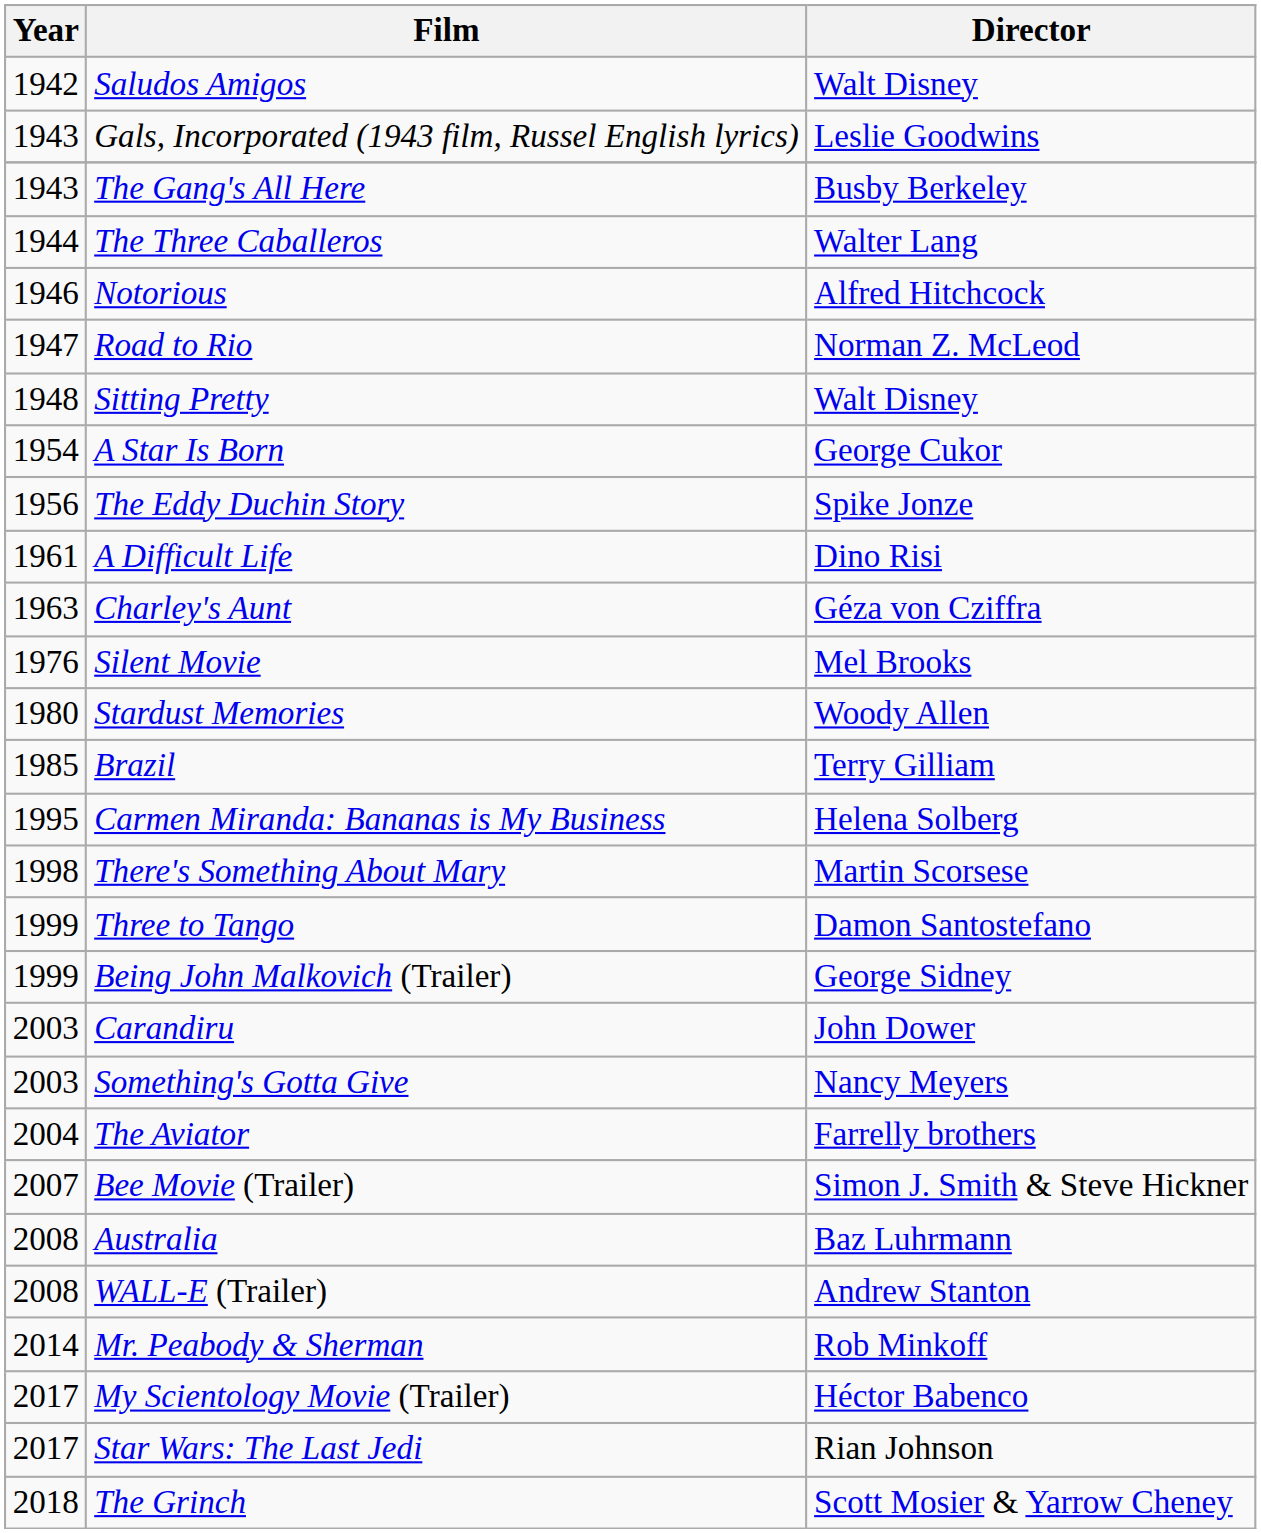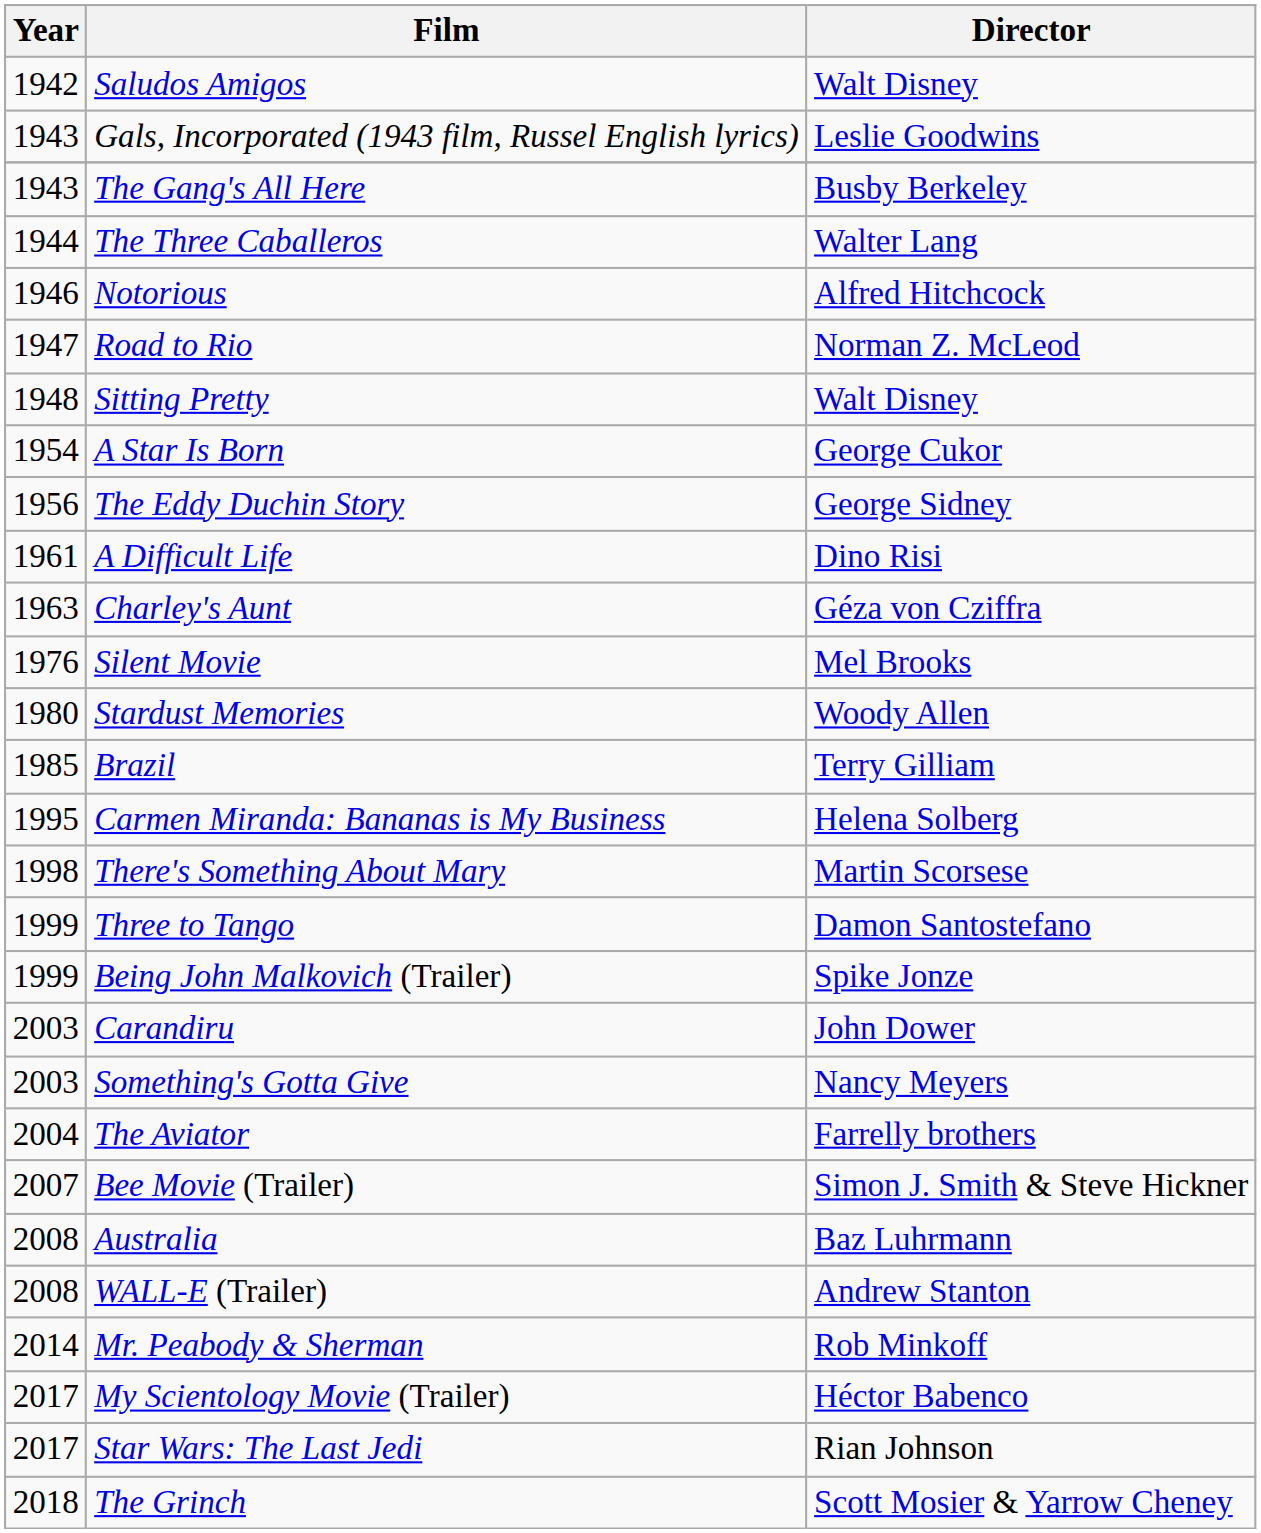 <table class="wikitable">
 <tr>
 <th>Year</th>
 <th>Film</th>
 <th>Director</th>
 </tr>
 <tr>
 <td>1942</td>
 <td><em><a href='#'>Saludos Amigos</a></em></td>
 <td><a href='#'>Walt Disney</a></td>
 </tr>
 <tr>
 <td>1943</td>
 <td><em>Gals, Incorporated  (1943 film, Russel English lyrics)</em> </td>
 <td><a href='#'>Leslie Goodwins</a></td>
 </tr>
 <tr>
 </tr>
 <tr>
 <td>1943</td>
 <td><em><a href='#'>The Gang's All Here</a></em></td>
 <td><a href='#'>Busby Berkeley</a></td>
 </tr>
 <tr>
 <td>1944</td>
 <td><em><a href='#'>The Three Caballeros</a></em></td>
 <td><a href='#'>Walter Lang</a></td>
 </tr>
 <tr>
 <td>1946</td>
 <td><em><a href='#'>Notorious</a></em></td>
 <td><a href='#'>Alfred Hitchcock</a></td>
 </tr>
 <tr>
 <td>1947</td>
 <td><em><a href='#'>Road to Rio</a></em></td>
 <td><a href='#'>Norman Z. McLeod</a></td>
 </tr>
 <tr>
 <td>1948</td>
 <td><em><a href='#'>Sitting Pretty</a></em></td>
 <td><a href='#'>Walt Disney</a></td>
 </tr>
 <tr>
 <td>1954</td>
 <td><em><a href='#'>A Star Is Born</a></em></td>
 <td><a href='#'>George Cukor</a></td>
 </tr>
 <tr>
 <td>1956</td>
 <td><em><a href='#'>The Eddy Duchin Story</a></em></td>
-<td><a href='#'>Spike Jonze</a></td>
+<td><a href='#'>George Sidney</a></td>
 </tr>
 <tr>
 <td>1961</td>
 <td><em><a href='#'>A Difficult Life</a></em></td>
 <td><a href='#'>Dino Risi</a></td>
 </tr>
 <tr>
 <td>1963</td>
 <td><em><a href='#'>Charley's Aunt</a></em></td>
 <td><a href='#'>Géza von Cziffra</a></td>
 </tr>
 <tr>
 <td>1976</td>
 <td><em><a href='#'>Silent Movie</a></em></td>
 <td><a href='#'>Mel Brooks</a></td>
 </tr>
 <tr>
 <td>1980</td>
 <td><em><a href='#'>Stardust Memories</a></em></td>
 <td><a href='#'>Woody Allen</a></td>
 </tr>
 <tr>
 <td>1985</td>
 <td><em><a href='#'>Brazil</a></em></td>
 <td><a href='#'>Terry Gilliam</a></td>
 </tr>
 <tr>
 <td>1995</td>
 <td><em><a href='#'>Carmen Miranda: Bananas is My Business</a></em></td>
 <td><a href='#'>Helena Solberg</a></td>
 </tr>
 <tr>
 <td>1998</td>
 <td><em><a href='#'>There's Something About Mary</a></em></td>
 <td><a href='#'>Martin Scorsese</a></td>
 </tr>
 <tr>
 <td>1999</td>
 <td><em><a href='#'>Three to Tango</a></em></td>
 <td><a href='#'>Damon Santostefano</a></td>
 </tr>
 <tr>
 <td>1999</td>
 <td><em><a href='#'>Being John Malkovich</a></em> (Trailer)</td>
-<td><a href='#'>George Sidney</a></td>
+<td><a href='#'>Spike Jonze</a></td>
 </tr>
 <tr>
 <td>2003</td>
 <td><em><a href='#'>Carandiru</a></em></td>
 <td><a href='#'>John Dower</a></td>
 </tr>
 <tr>
 <td>2003</td>
 <td><em><a href='#'>Something's Gotta Give</a></em></td>
 <td><a href='#'>Nancy Meyers</a></td>
 </tr>
 <tr>
 <td>2004</td>
 <td><em><a href='#'>The Aviator</a></em></td>
 <td><a href='#'>Farrelly brothers</a></td>
 </tr>
 <tr>
 <td>2007</td>
 <td><em><a href='#'>Bee Movie</a></em> (Trailer)</td>
 <td><a href='#'>Simon J. Smith</a> & Steve Hickner</td>
 </tr>
 <tr>
 <td>2008</td>
 <td><em><a href='#'>Australia</a></em></td>
 <td><a href='#'>Baz Luhrmann</a></td>
 </tr>
 <tr>
 <td>2008</td>
 <td><em><a href='#'>WALL-E</a></em> (Trailer)</td>
 <td><a href='#'>Andrew Stanton</a></td>
 </tr>
 <tr>
 <td>2014</td>
 <td><em><a href='#'>Mr. Peabody & Sherman</a></em></td>
 <td><a href='#'>Rob Minkoff</a></td>
 </tr>
 <tr>
 <td>2017</td>
 <td><em><a href='#'>My Scientology Movie</a></em> (Trailer)</td>
 <td><a href='#'>Héctor Babenco</a></td>
 </tr>
 <tr>
 <td>2017</td>
 <td><em><a href='#'>Star Wars: The Last Jedi</a></em></td>
 <td>Rian Johnson</td>
 </tr>
 <tr>
 <td>2018</td>
 <td><em><a href='#'>The Grinch</a></em></td>
 <td><a href='#'>Scott Mosier</a> & <a href='#'>Yarrow Cheney</a></td>
 </tr>
 </table>
